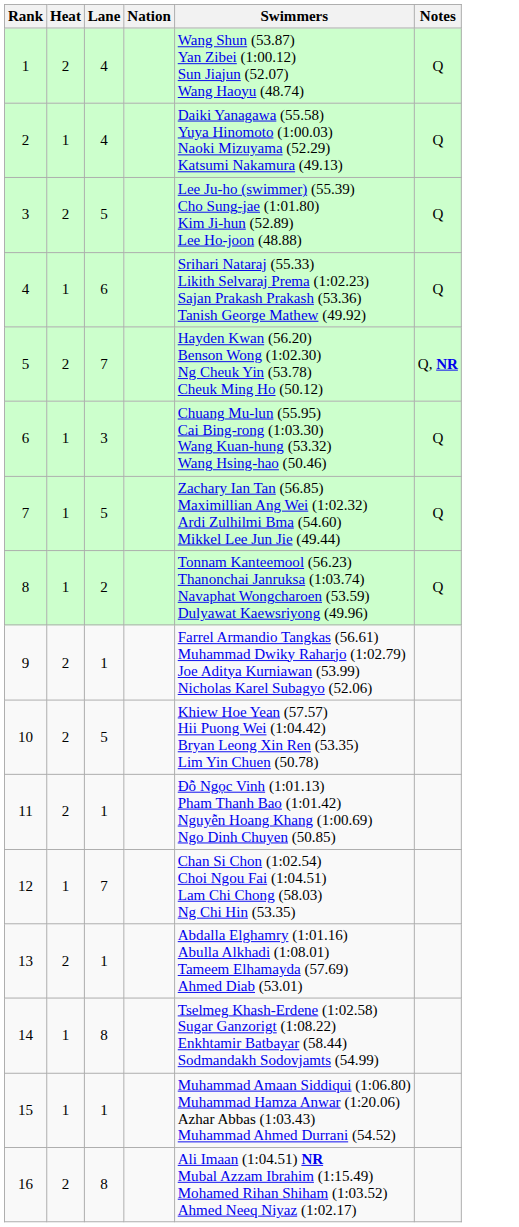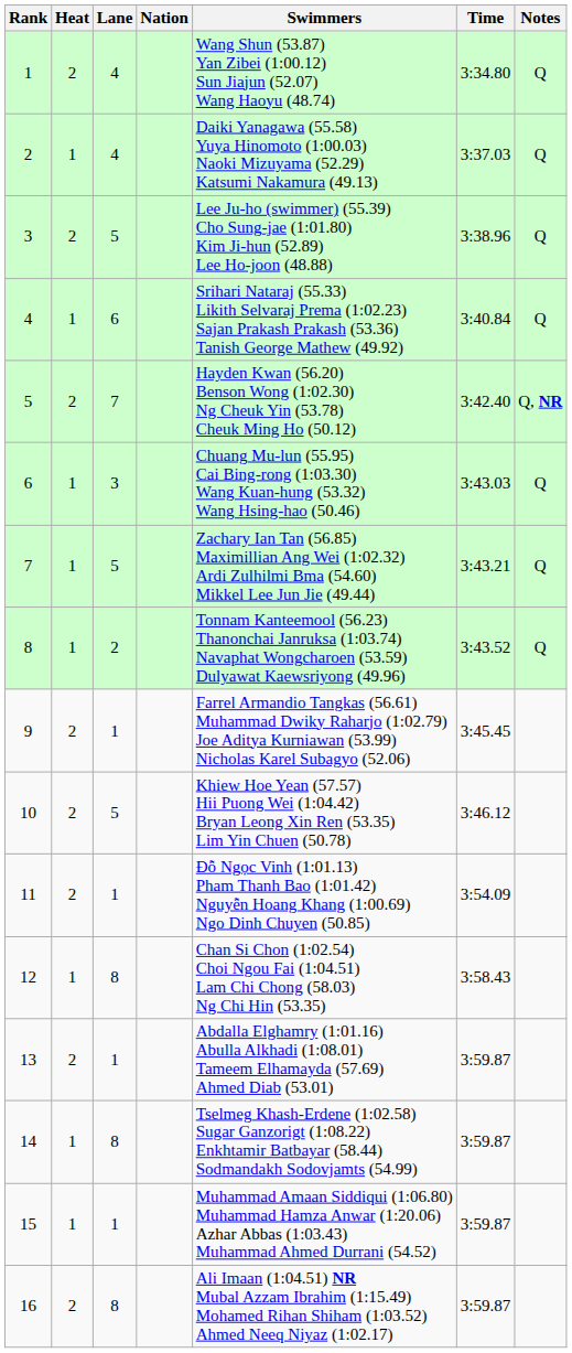 <table class="wikitable sortable" style="text-align:center">
 <tr>
 <th>Rank</th>
 <th>Heat</th>
 <th>Lane</th>
 <th>Nation</th>
 <th>Swimmers</th>
+<th>Time</th>
 <th>Notes</th>
 </tr>
 <tr bgcolor=ccffcc>
 <td>1</td>
 <td>2</td>
 <td>4</td>
 <td align=left></td>
 <td align=left><a href='#'>Wang Shun</a> (53.87)<br><a href='#'>Yan Zibei</a> (1:00.12)<br><a href='#'>Sun Jiajun</a> (52.07)<br><a href='#'>Wang Haoyu</a> (48.74)</td>
+<td>3:34.80</td>
 <td>Q</td>
 </tr>
 <tr bgcolor=ccffcc>
 <td>2</td>
 <td>1</td>
 <td>4</td>
 <td align=left></td>
 <td align=left><a href='#'>Daiki Yanagawa</a> (55.58)<br><a href='#'>Yuya Hinomoto</a> (1:00.03)<br><a href='#'>Naoki Mizuyama</a> (52.29)<br><a href='#'>Katsumi Nakamura</a> (49.13)</td>
+<td>3:37.03</td>
 <td>Q</td>
 </tr>
 <tr bgcolor=ccffcc>
 <td>3</td>
 <td>2</td>
 <td>5</td>
 <td align=left></td>
 <td align=left><a href='#'>Lee Ju-ho (swimmer)</a> (55.39)<br><a href='#'>Cho Sung-jae</a> (1:01.80)<br><a href='#'>Kim Ji-hun</a> (52.89)<br><a href='#'>Lee Ho-joon</a> (48.88)</td>
+<td>3:38.96</td>
 <td>Q</td>
 </tr>
 <tr bgcolor=ccffcc>
 <td>4</td>
 <td>1</td>
 <td>6</td>
 <td align=left></td>
 <td align=left><a href='#'>Srihari Nataraj</a> (55.33)<br><a href='#'>Likith Selvaraj Prema</a> (1:02.23)<br><a href='#'>Sajan Prakash Prakash</a> (53.36)<br><a href='#'>Tanish George Mathew</a> (49.92)</td>
+<td>3:40.84</td>
 <td>Q</td>
 </tr>
 <tr bgcolor=ccffcc>
 <td>5</td>
 <td>2</td>
 <td>7</td>
 <td align=left></td>
 <td align=left><a href='#'>Hayden Kwan</a> (56.20)<br><a href='#'>Benson Wong</a> (1:02.30)<br><a href='#'>Ng Cheuk Yin</a> (53.78)<br><a href='#'>Cheuk Ming Ho</a> (50.12)</td>
+<td>3:42.40</td>
 <td>Q, <strong><a href='#'>NR</a></strong></td>
 </tr>
 <tr bgcolor=ccffcc>
 <td>6</td>
 <td>1</td>
 <td>3</td>
 <td align=left></td>
 <td align=left><a href='#'>Chuang Mu-lun</a> (55.95)<br><a href='#'>Cai Bing-rong</a> (1:03.30)<br><a href='#'>Wang Kuan-hung</a> (53.32)<br><a href='#'>Wang Hsing-hao</a> (50.46)</td>
+<td>3:43.03</td>
 <td>Q</td>
 </tr>
 <tr bgcolor=ccffcc>
 <td>7</td>
 <td>1</td>
 <td>5</td>
 <td align=left></td>
 <td align=left><a href='#'>Zachary Ian Tan</a> (56.85)<br><a href='#'>Maximillian Ang Wei</a> (1:02.32)<br><a href='#'>Ardi Zulhilmi Bma</a> (54.60)<br><a href='#'>Mikkel Lee Jun Jie</a> (49.44)</td>
+<td>3:43.21</td>
 <td>Q</td>
 </tr>
 <tr bgcolor=ccffcc>
 <td>8</td>
 <td>1</td>
 <td>2</td>
 <td align=left></td>
 <td align=left><a href='#'>Tonnam Kanteemool</a> (56.23)<br><a href='#'>Thanonchai Janruksa</a> (1:03.74)<br><a href='#'>Navaphat Wongcharoen</a> (53.59)<br><a href='#'>Dulyawat Kaewsriyong</a> (49.96)</td>
+<td>3:43.52</td>
 <td>Q</td>
 </tr>
 <tr>
 <td>9</td>
 <td>2</td>
 <td>1</td>
 <td align=left></td>
 <td align=left><a href='#'>Farrel Armandio Tangkas</a> (56.61)<br><a href='#'>Muhammad Dwiky Raharjo</a> (1:02.79)<br><a href='#'>Joe Aditya Kurniawan</a> (53.99)<br><a href='#'>Nicholas Karel Subagyo</a> (52.06)</td>
+<td>3:45.45</td>
 <td></td>
 </tr>
 <tr>
 <td>10</td>
 <td>2</td>
 <td>5</td>
 <td align=left></td>
 <td align=left><a href='#'>Khiew Hoe Yean</a> (57.57)<br><a href='#'>Hii Puong Wei</a> (1:04.42)<br><a href='#'>Bryan Leong Xin Ren</a> (53.35)<br><a href='#'>Lim Yin Chuen</a> (50.78)</td>
+<td>3:46.12</td>
 <td></td>
 </tr>
 <tr>
 <td>11</td>
 <td>2</td>
 <td>1</td>
 <td align=left></td>
 <td align=left><a href='#'>Đỗ Ngọc Vinh</a> (1:01.13)<br><a href='#'>Pham Thanh Bao</a> (1:01.42)<br><a href='#'>Nguyễn Hoang Khang</a> (1:00.69)<br><a href='#'>Ngo Dinh Chuyen</a> (50.85)</td>
+<td>3:54.09</td>
 <td></td>
 </tr>
 <tr>
 <td>12</td>
 <td>1</td>
-<td>7</td>
+<td>8</td>
 <td align=left></td>
 <td align=left><a href='#'>Chan Si Chon</a> (1:02.54)<br><a href='#'>Choi Ngou Fai</a> (1:04.51)<br><a href='#'>Lam Chi Chong</a> (58.03)<br><a href='#'>Ng Chi Hin</a> (53.35)</td>
+<td>3:58.43</td>
 <td></td>
 </tr>
 <tr>
 <td>13</td>
 <td>2</td>
 <td>1</td>
 <td align=left></td>
 <td align=left><a href='#'>Abdalla Elghamry</a> (1:01.16)<br><a href='#'>Abulla Alkhadi</a> (1:08.01)<br><a href='#'>Tameem Elhamayda</a> (57.69)<br><a href='#'>Ahmed Diab</a> (53.01)</td>
+<td>3:59.87</td>
 <td></td>
 </tr>
 <tr>
 <td>14</td>
 <td>1</td>
 <td>8</td>
 <td align=left></td>
 <td align=left><a href='#'>Tselmeg Khash-Erdene</a> (1:02.58)<br><a href='#'>Sugar Ganzorigt</a> (1:08.22)<br><a href='#'>Enkhtamir Batbayar</a> (58.44)<br><a href='#'>Sodmandakh Sodovjamts</a> (54.99)</td>
+<td>3:59.87</td>
 <td></td>
 </tr>
 <tr>
 <td>15</td>
 <td>1</td>
 <td>1</td>
 <td align=left></td>
 <td align=left><a href='#'>Muhammad Amaan Siddiqui</a> (1:06.80)<br><a href='#'>Muhammad Hamza Anwar</a> (1:20.06)<br>Azhar Abbas (1:03.43)<br><a href='#'>Muhammad Ahmed Durrani</a> (54.52)</td>
+<td>3:59.87</td>
 <td></td>
 </tr>
 <tr>
 <td>16</td>
 <td>2</td>
 <td>8</td>
 <td align=left></td>
 <td align=left><a href='#'>Ali Imaan</a> (1:04.51) <strong><a href='#'>NR</a></strong> <br><a href='#'>Mubal Azzam Ibrahim</a> (1:15.49)<br><a href='#'>Mohamed Rihan Shiham</a> (1:03.52)<br><a href='#'>Ahmed Neeq Niyaz</a> (1:02.17)</td>
+<td>3:59.87</td>
 <td></td>
 </tr>
 </table>
